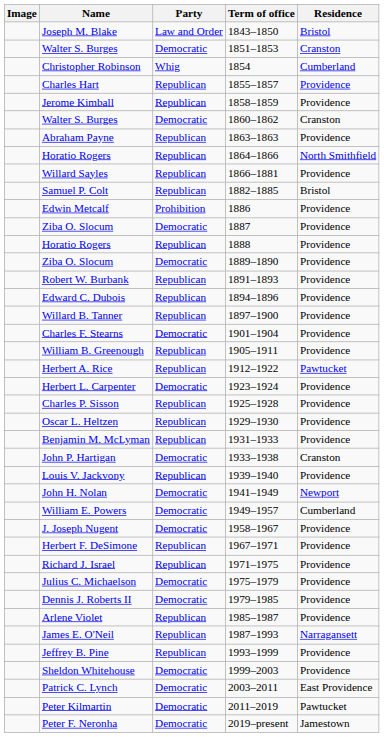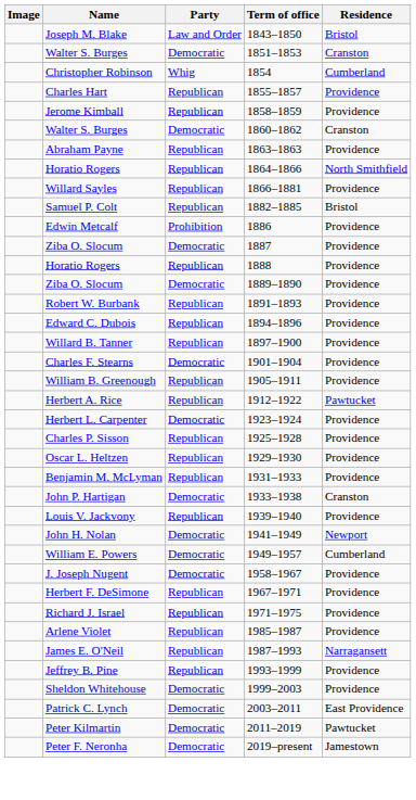 <table class="wikitable">
 <tr>
 <th>Image</th>
 <th>Name</th>
 <th>Party</th>
 <th>Term of office</th>
 <th>Residence</th>
 </tr>
 <tr>
 <td></td>
 <td><a href='#'>Joseph M. Blake</a></td>
 <td><a href='#'>Law and Order</a></td>
 <td>1843–1850</td>
 <td><a href='#'>Bristol</a></td>
 </tr>
 <tr>
 <td></td>
 <td><a href='#'>Walter S. Burges</a></td>
 <td><a href='#'>Democratic</a></td>
 <td>1851–1853</td>
 <td><a href='#'>Cranston</a></td>
 </tr>
 <tr>
 <td></td>
 <td><a href='#'>Christopher Robinson</a></td>
 <td><a href='#'>Whig</a></td>
 <td>1854</td>
 <td><a href='#'>Cumberland</a></td>
 </tr>
 <tr>
 <td></td>
 <td><a href='#'>Charles Hart</a></td>
 <td><a href='#'>Republican</a></td>
 <td>1855–1857</td>
 <td><a href='#'>Providence</a></td>
 </tr>
 <tr>
 <td></td>
 <td><a href='#'>Jerome Kimball</a></td>
 <td><a href='#'>Republican</a></td>
 <td>1858–1859</td>
 <td>Providence</td>
 </tr>
 <tr>
 <td></td>
 <td><a href='#'>Walter S. Burges</a></td>
 <td><a href='#'>Democratic</a></td>
 <td>1860–1862</td>
 <td>Cranston</td>
 </tr>
 <tr>
 <td></td>
 <td><a href='#'>Abraham Payne</a></td>
 <td><a href='#'>Republican</a></td>
 <td>1863–1863</td>
 <td>Providence</td>
 </tr>
 <tr>
 <td></td>
 <td><a href='#'>Horatio Rogers</a></td>
 <td><a href='#'>Republican</a></td>
 <td>1864–1866</td>
 <td><a href='#'>North Smithfield</a></td>
 </tr>
 <tr>
 <td></td>
 <td><a href='#'>Willard Sayles</a></td>
 <td><a href='#'>Republican</a></td>
 <td>1866–1881</td>
 <td>Providence</td>
 </tr>
 <tr>
 <td></td>
 <td><a href='#'>Samuel P. Colt</a></td>
 <td><a href='#'>Republican</a></td>
 <td>1882–1885</td>
 <td>Bristol</td>
 </tr>
 <tr>
 <td></td>
 <td><a href='#'>Edwin Metcalf</a></td>
 <td><a href='#'>Prohibition</a></td>
 <td>1886</td>
 <td>Providence</td>
 </tr>
 <tr>
 <td></td>
 <td><a href='#'>Ziba O. Slocum</a></td>
 <td><a href='#'>Democratic</a></td>
 <td>1887</td>
 <td>Providence</td>
 </tr>
 <tr>
 <td></td>
 <td><a href='#'>Horatio Rogers</a></td>
 <td><a href='#'>Republican</a></td>
 <td>1888</td>
 <td>Providence</td>
 </tr>
 <tr>
 <td></td>
 <td><a href='#'>Ziba O. Slocum</a></td>
 <td><a href='#'>Democratic</a></td>
 <td>1889–1890</td>
 <td>Providence</td>
 </tr>
 <tr>
 <td></td>
 <td><a href='#'>Robert W. Burbank</a></td>
 <td><a href='#'>Republican</a></td>
 <td>1891–1893</td>
 <td>Providence</td>
 </tr>
 <tr>
 <td></td>
 <td><a href='#'>Edward C. Dubois</a></td>
 <td><a href='#'>Republican</a></td>
 <td>1894–1896</td>
 <td>Providence</td>
 </tr>
 <tr>
 <td></td>
 <td><a href='#'>Willard B. Tanner</a></td>
 <td><a href='#'>Republican</a></td>
 <td>1897–1900</td>
 <td>Providence</td>
 </tr>
 <tr>
 <td></td>
 <td><a href='#'>Charles F. Stearns</a></td>
 <td><a href='#'>Democratic</a></td>
 <td>1901–1904</td>
 <td>Providence</td>
 </tr>
 <tr>
 <td></td>
 <td><a href='#'>William B. Greenough</a></td>
 <td><a href='#'>Republican</a></td>
 <td>1905–1911</td>
 <td>Providence</td>
 </tr>
 <tr>
 <td></td>
 <td><a href='#'>Herbert A. Rice</a></td>
 <td><a href='#'>Republican</a></td>
 <td>1912–1922</td>
 <td><a href='#'>Pawtucket</a></td>
 </tr>
 <tr>
 <td></td>
 <td><a href='#'>Herbert L. Carpenter</a></td>
 <td><a href='#'>Democratic</a></td>
 <td>1923–1924</td>
 <td>Providence</td>
 </tr>
 <tr>
 <td></td>
 <td><a href='#'>Charles P. Sisson</a></td>
 <td><a href='#'>Republican</a></td>
 <td>1925–1928</td>
 <td>Providence</td>
 </tr>
 <tr>
 <td></td>
 <td><a href='#'>Oscar L. Heltzen</a></td>
 <td><a href='#'>Republican</a></td>
 <td>1929–1930</td>
 <td>Providence</td>
 </tr>
 <tr>
 <td></td>
 <td><a href='#'>Benjamin M. McLyman</a></td>
 <td><a href='#'>Republican</a></td>
 <td>1931–1933</td>
 <td>Providence</td>
 </tr>
 <tr>
 <td></td>
 <td><a href='#'>John P. Hartigan</a></td>
 <td><a href='#'>Democratic</a></td>
 <td>1933–1938</td>
 <td>Cranston</td>
 </tr>
 <tr>
 <td></td>
 <td><a href='#'>Louis V. Jackvony</a></td>
 <td><a href='#'>Republican</a></td>
 <td>1939–1940</td>
 <td>Providence</td>
 </tr>
 <tr>
 <td></td>
 <td><a href='#'>John H. Nolan</a></td>
 <td><a href='#'>Democratic</a></td>
 <td>1941–1949</td>
 <td><a href='#'>Newport</a></td>
 </tr>
 <tr>
 <td></td>
 <td><a href='#'>William E. Powers</a></td>
 <td><a href='#'>Democratic</a></td>
 <td>1949–1957</td>
 <td>Cumberland</td>
 </tr>
 <tr>
 <td></td>
 <td><a href='#'>J. Joseph Nugent</a></td>
 <td><a href='#'>Democratic</a></td>
 <td>1958–1967</td>
 <td>Providence</td>
 </tr>
 <tr>
 <td></td>
 <td><a href='#'>Herbert F. DeSimone</a></td>
 <td><a href='#'>Republican</a></td>
 <td>1967–1971</td>
 <td>Providence</td>
 </tr>
 <tr>
 <td></td>
 <td><a href='#'>Richard J. Israel</a></td>
 <td><a href='#'>Republican</a></td>
 <td>1971–1975</td>
 <td>Providence</td>
 </tr>
 <tr>
 <td></td>
-<td><a href='#'>Julius C. Michaelson</a></td>
-<td><a href='#'>Democratic</a></td>
-<td>1975–1979</td>
-<td>Providence</td>
-</tr>
-<tr>
-<td></td>
-<td><a href='#'>Dennis J. Roberts II</a></td>
-<td><a href='#'>Democratic</a></td>
-<td>1979–1985</td>
-<td>Providence</td>
-</tr>
-<tr>
-<td></td>
 <td><a href='#'>Arlene Violet</a></td>
 <td><a href='#'>Republican</a></td>
 <td>1985–1987</td>
 <td>Providence</td>
 </tr>
 <tr>
 <td></td>
 <td><a href='#'>James E. O'Neil</a></td>
 <td><a href='#'>Republican</a></td>
 <td>1987–1993</td>
 <td><a href='#'>Narragansett</a></td>
 </tr>
 <tr>
 <td></td>
 <td><a href='#'>Jeffrey B. Pine</a></td>
 <td><a href='#'>Republican</a></td>
 <td>1993–1999</td>
 <td>Providence</td>
 </tr>
 <tr>
 <td></td>
 <td><a href='#'>Sheldon Whitehouse</a></td>
 <td><a href='#'>Democratic</a></td>
 <td>1999–2003</td>
 <td>Providence</td>
 </tr>
 <tr>
 <td></td>
 <td><a href='#'>Patrick C. Lynch</a></td>
 <td><a href='#'>Democratic</a></td>
 <td>2003–2011</td>
 <td>East Providence</td>
 </tr>
 <tr>
 <td></td>
 <td><a href='#'>Peter Kilmartin</a></td>
 <td><a href='#'>Democratic</a></td>
 <td>2011–2019</td>
 <td>Pawtucket</td>
 </tr>
 <tr>
 <td></td>
 <td><a href='#'>Peter F. Neronha</a></td>
 <td><a href='#'>Democratic</a></td>
 <td>2019–present</td>
 <td>Jamestown</td>
 </tr>
 </table>
